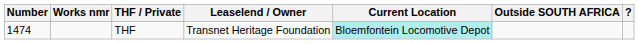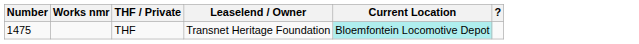 <table class="wikitable">
 <tr t>
 <th>Number</th>
 <th>Works nmr</th>
 <th>THF / Private</th>
 <th>Leaselend / Owner</th>
 <th>Current Location</th>
-<th>Outside SOUTH AFRICA</th>
 <th>?</th>
 </tr>
 <tr>
-<td>1474</td>
+<td>1475</td>
 <td></td>
 <td>THF</td>
 <td>Transnet Heritage Foundation</td>
 <td style="background: paleturquoise;">Bloemfontein Locomotive Depot</td>
 <td></td>
-<td></td>
 </tr>
 </table>
